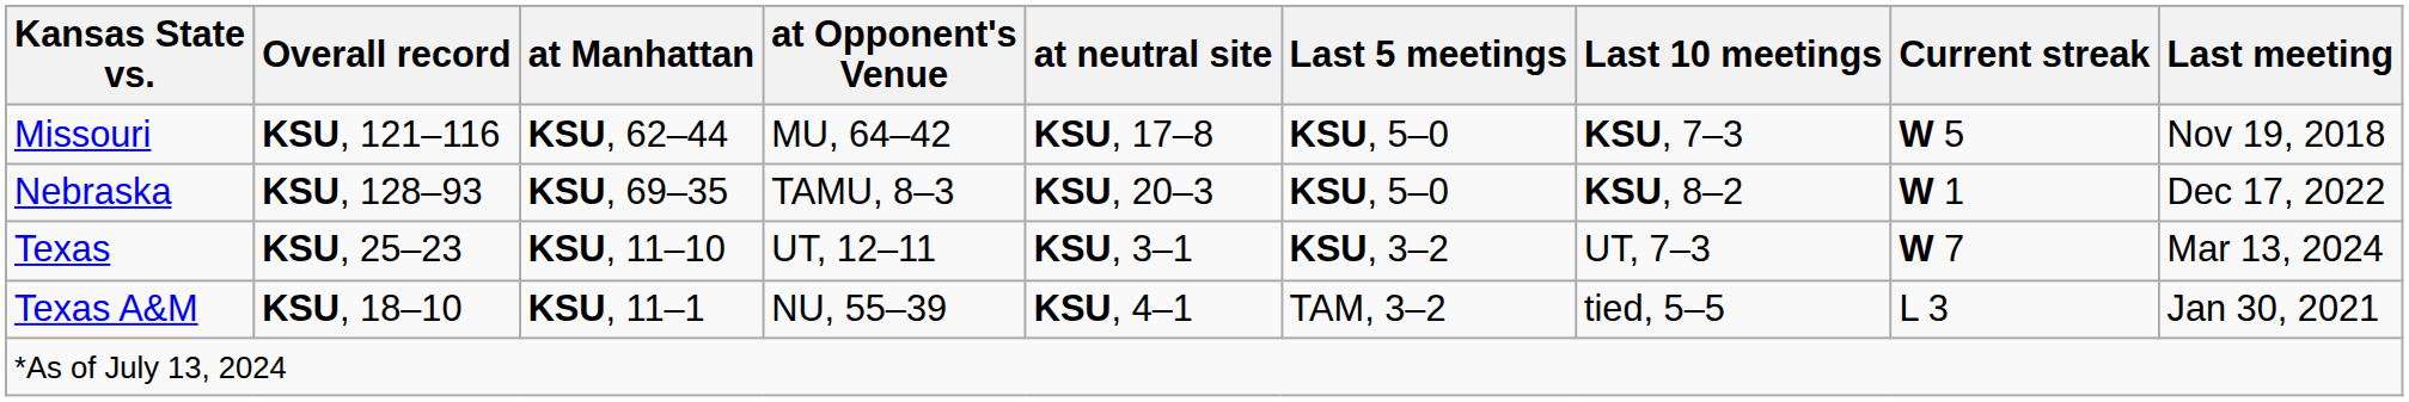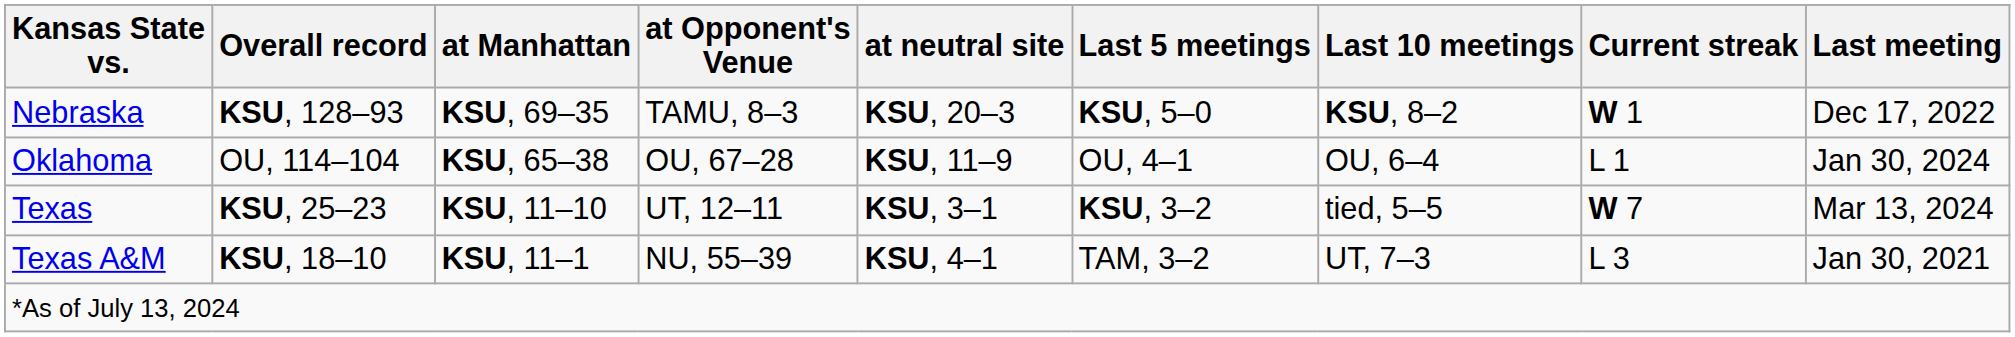 <table class="wikitable">
 <tr>
 <th rowspan="1">Kansas State<br>vs.</th>
 <th rowspan="1">Overall record</th>
 <th rowspan="1">at Manhattan</th>
 <th rowspan="1">at Opponent's<br> Venue</th>
 <th rowspan="1">at neutral site</th>
 <th rowspan="1">Last 5 meetings</th>
 <th rowspan="1">Last 10 meetings</th>
 <th rowspan="1">Current streak</th>
 <th rowspan="1">Last meeting</th>
 </tr>
 <tr>
-<td><a href='#'>Missouri</a></td>
-<td><strong>KSU</strong>, 121–116</td>
-<td><strong>KSU</strong>, 62–44</td>
-<td>MU, 64–42</td>
-<td><strong>KSU</strong>, 17–8</td>
-<td><strong>KSU</strong>, 5–0</td>
-<td><strong>KSU</strong>, 7–3</td>
-<td><strong>W</strong> 5</td>
-<td>Nov 19, 2018</td>
-</tr>
-<tr>
 <td><a href='#'>Nebraska</a></td>
 <td><strong>KSU</strong>, 128–93</td>
 <td><strong>KSU</strong>, 69–35</td>
 <td>TAMU, 8–3</td>
 <td><strong>KSU</strong>, 20–3</td>
 <td><strong>KSU</strong>, 5–0</td>
 <td><strong>KSU</strong>, 8–2</td>
 <td><strong>W</strong> 1</td>
 <td>Dec 17, 2022</td>
 </tr>
 <tr>
+<td><a href='#'>Oklahoma</a></td>
+<td>OU, 114–104</td>
+<td><strong>KSU</strong>, 65–38</td>
+<td>OU, 67–28</td>
+<td><strong>KSU</strong>, 11–9</td>
+<td>OU, 4–1</td>
+<td>OU, 6–4</td>
+<td>L 1</td>
+<td>Jan 30, 2024</td>
+</tr>
+<tr>
 <td><a href='#'>Texas</a></td>
 <td><strong>KSU</strong>, 25–23</td>
 <td><strong>KSU</strong>, 11–10</td>
 <td>UT, 12–11</td>
 <td><strong>KSU</strong>, 3–1</td>
 <td><strong>KSU</strong>, 3–2</td>
-<td>UT, 7–3</td>
+<td>tied, 5–5</td>
 <td><strong>W</strong> 7</td>
 <td>Mar 13, 2024</td>
 </tr>
 <tr>
 <td><a href='#'>Texas A&M</a></td>
 <td><strong>KSU</strong>, 18–10</td>
 <td><strong>KSU</strong>, 11–1</td>
 <td>NU, 55–39</td>
 <td><strong>KSU</strong>, 4–1</td>
 <td>TAM, 3–2</td>
-<td>tied, 5–5</td>
+<td>UT, 7–3</td>
 <td>L 3</td>
 <td>Jan 30, 2021</td>
 </tr>
 <tr>
 <td colspan="9"><small>*As of July 13, 2024</small></td>
 </tr>
 </table>
